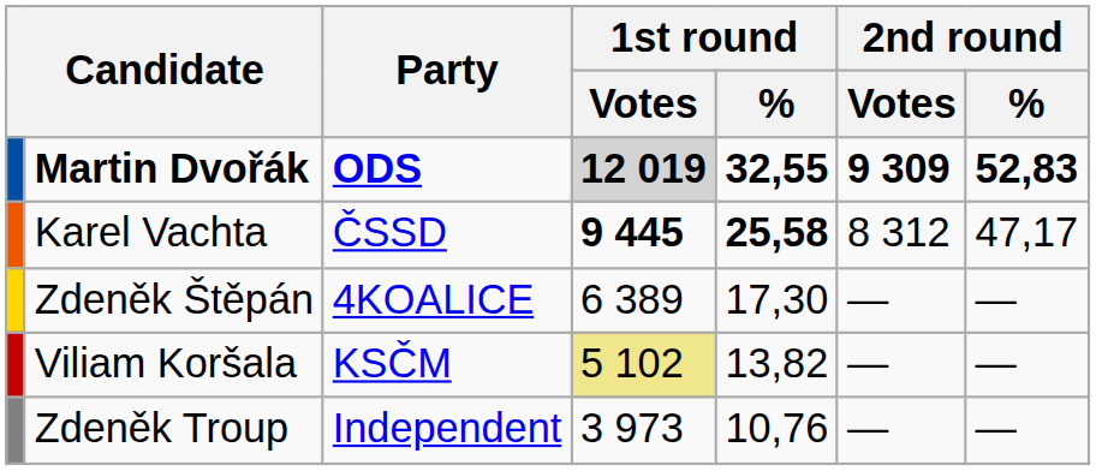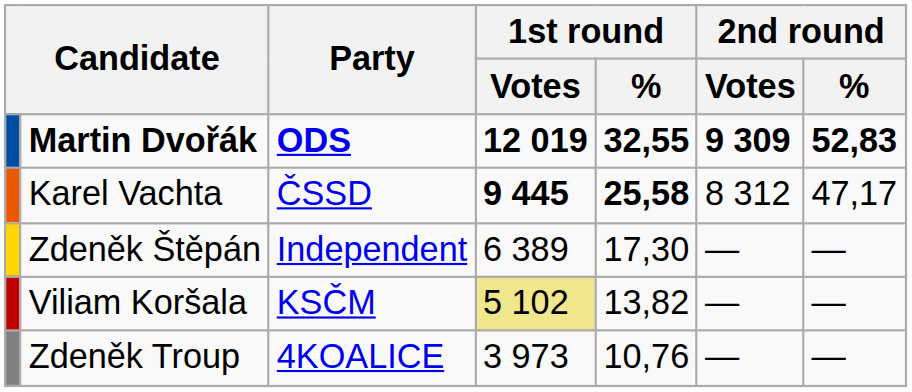 <table class="wikitable sortable">
 <tr>
 <th colspan="2" rowspan="2">Candidate</th>
 <th rowspan="2">Party</th>
 <th colspan="2">1st round</th>
 <th colspan="2">2nd round</th>
 </tr>
 <tr>
 <th>Votes</th>
 <th>%</th>
 <th>Votes</th>
 <th>%</th>
 </tr>
 <tr>
 <td style="background-color:#034EA2;"></td>
 <td><strong>Martin Dvořák</strong></td>
 <td><a href='#'><strong>ODS</strong></a></td>
-<td style="background: lightgrey;"><strong>12 019</strong></td>
+<td><strong>12 019</strong></td>
 <td><strong>32,55</strong></td>
 <td><strong>9 309</strong></td>
 <td><strong>52,83</strong></td>
 </tr>
 <tr>
 <td style="background-color:#EC5800;"></td>
 <td>Karel Vachta</td>
 <td><a href='#'>ČSSD</a></td>
 <td><strong>9 445</strong></td>
 <td><strong>25,58</strong></td>
 <td>8 312</td>
 <td>47,17</td>
 </tr>
 <tr>
 <td style="background-color:#FFD700;"></td>
 <td>Zdeněk Štěpán</td>
-<td><a href='#'>4KOALICE</a></td>
+<td><a href='#'>Independent</a></td>
 <td>6 389</td>
 <td>17,30</td>
 <td>—</td>
 <td>—</td>
 </tr>
 <tr>
 <td style="background-color:#bf0202;"></td>
 <td>Viliam Koršala</td>
 <td><a href='#'>KSČM</a></td>
 <td style="background: khaki;">5 102</td>
 <td>13,82</td>
 <td>—</td>
 <td>—</td>
 </tr>
 <tr>
 <td style="background-color:gray;"></td>
 <td>Zdeněk Troup</td>
-<td><a href='#'>Independent</a></td>
+<td><a href='#'>4KOALICE</a></td>
 <td>3 973</td>
 <td>10,76</td>
 <td>—</td>
 <td>—</td>
 </tr>
 </table>
